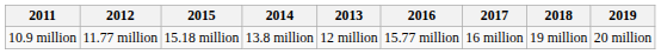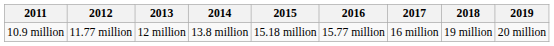 <table class="wikitable" style="text-align:center">
 <tr>
 <th>2011</th>
 <th>2012</th>
+<th>2013</th>
+<th>2014</th>
 <th>2015</th>
-<th>2014</th>
-<th>2013</th>
 <th>2016</th>
 <th>2017</th>
 <th>2018</th>
 <th>2019</th>
 </tr>
 <tr>
 <td>10.9 million </td>
 <td>11.77 million</td>
+<td>12 million</td>
+<td>13.8 million</td>
 <td>15.18 million</td>
-<td>13.8 million</td>
-<td>12 million</td>
 <td>15.77 million</td>
 <td>16 million</td>
 <td>19 million</td>
 <td>20 million</td>
 </tr>
 </table>
